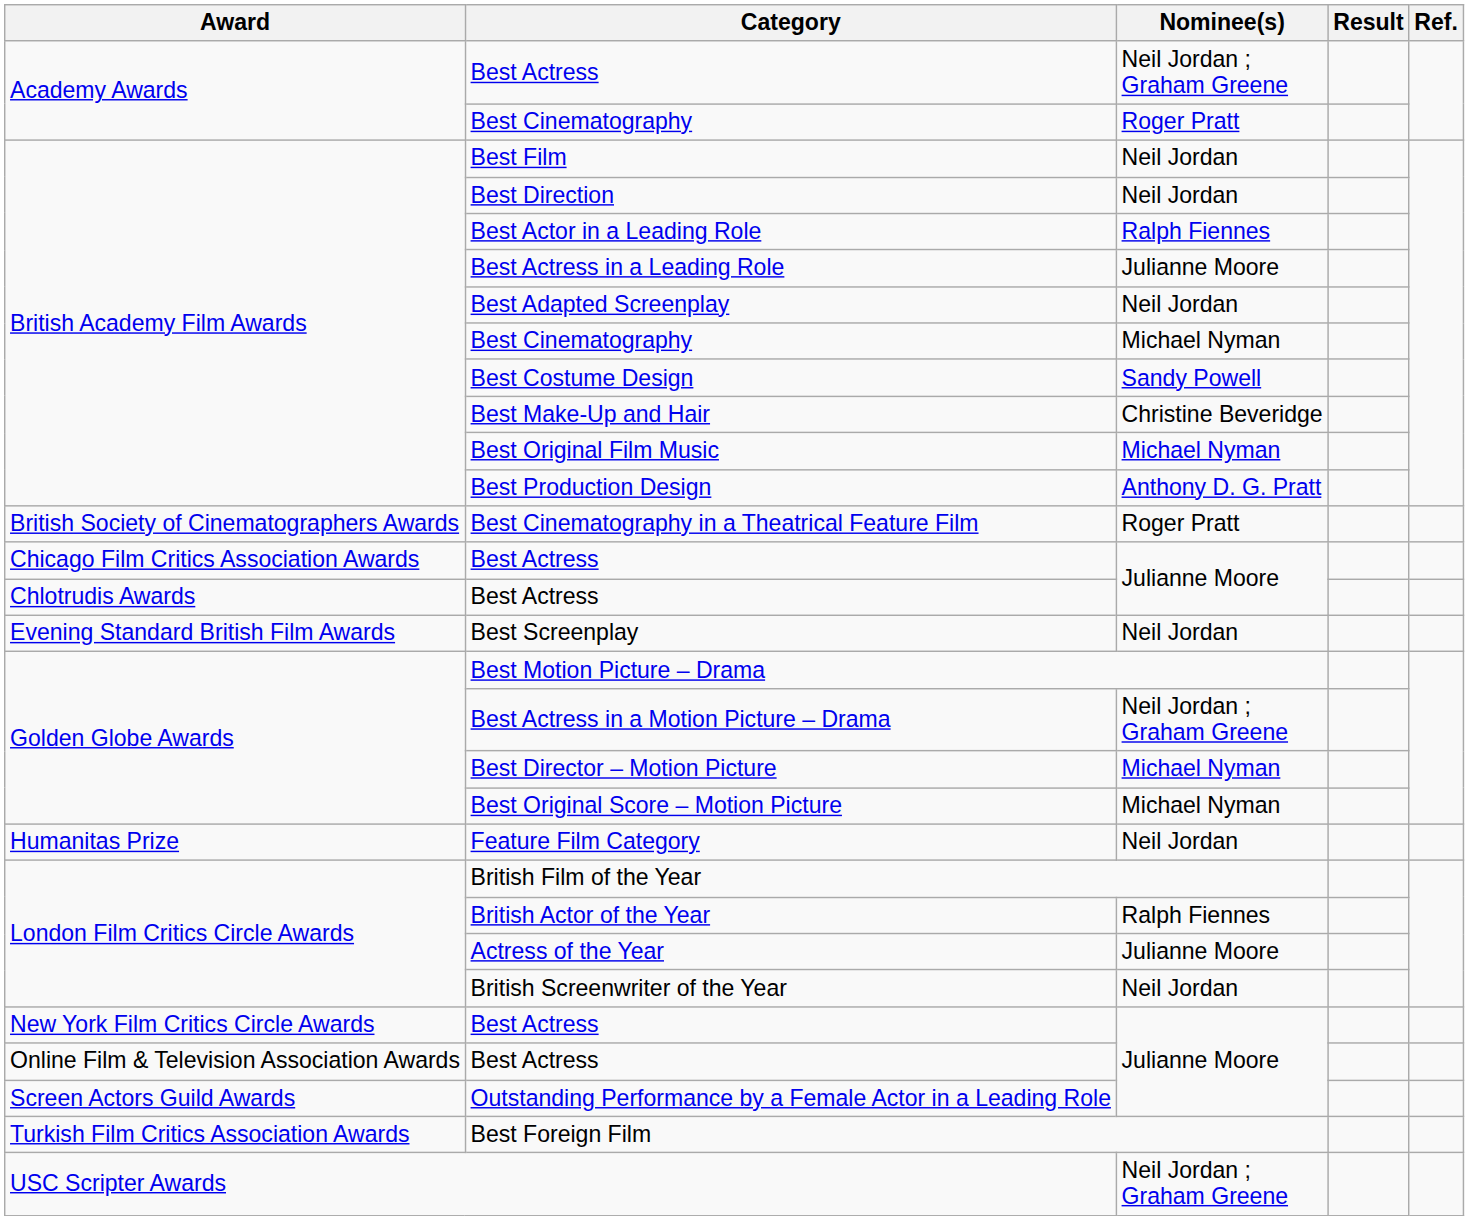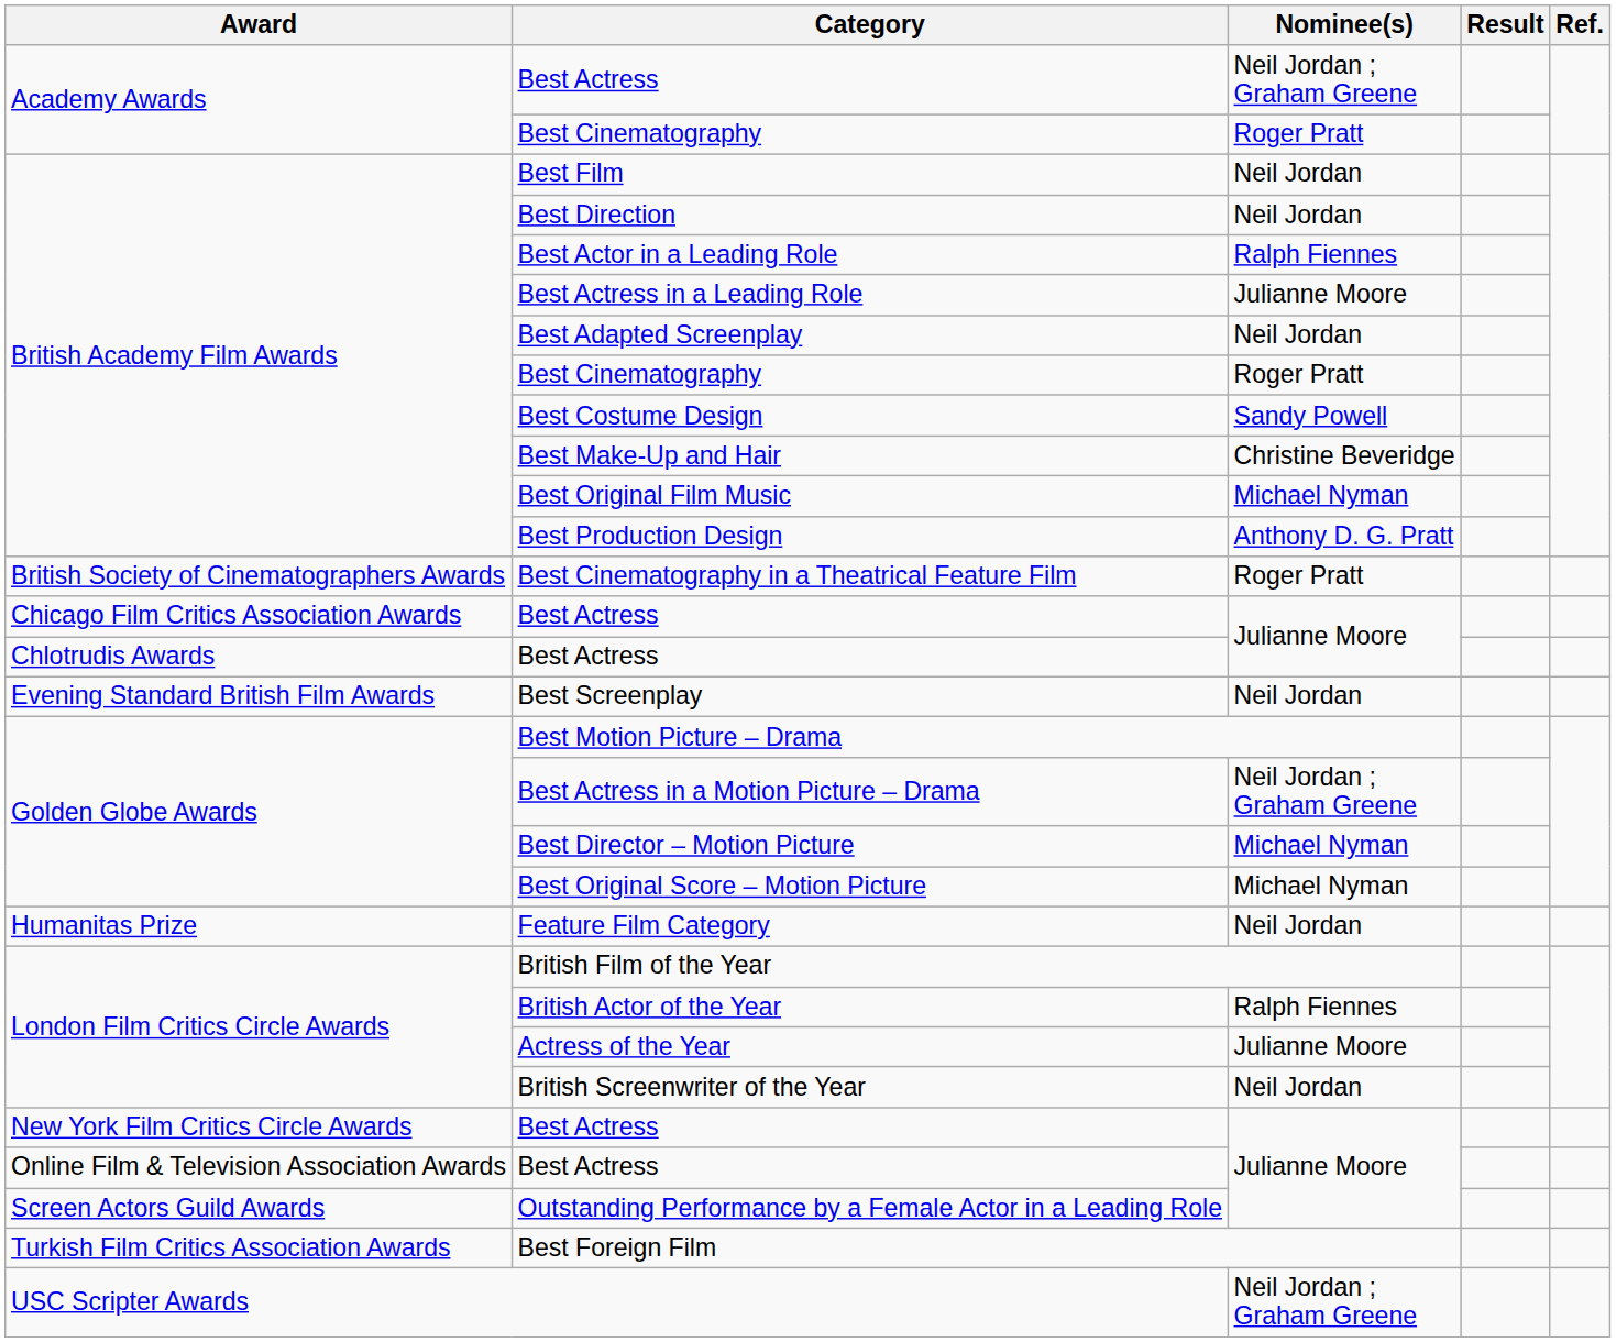 <table class="wikitable plainrowheaders">
 <tr>
 <th>Award</th>
 <th>Category</th>
 <th>Nominee(s)</th>
 <th>Result</th>
 <th>Ref.</th>
 </tr>
 <tr>
 <td rowspan="2"><a href='#'>Academy Awards</a></td>
 <td><a href='#'>Best Actress</a></td>
 <td>Neil Jordan ; <br> <a href='#'>Graham Greene</a> </td>
 <td></td>
 <td align="center" rowspan="2"></td>
 </tr>
 <tr>
 <td><a href='#'>Best Cinematography</a></td>
 <td><a href='#'>Roger Pratt</a></td>
 <td></td>
 </tr>
 <tr>
 <td rowspan="10"><a href='#'>British Academy Film Awards</a></td>
 <td><a href='#'>Best Film</a></td>
 <td>Neil Jordan</td>
 <td></td>
 <td align="center" rowspan="10"></td>
 </tr>
 <tr>
 <td><a href='#'>Best Direction</a></td>
 <td>Neil Jordan</td>
 <td></td>
 </tr>
 <tr>
 <td><a href='#'>Best Actor in a Leading Role</a></td>
 <td><a href='#'>Ralph Fiennes</a></td>
 <td></td>
 </tr>
 <tr>
 <td><a href='#'>Best Actress in a Leading Role</a></td>
 <td>Julianne Moore</td>
 <td></td>
 </tr>
 <tr>
 <td><a href='#'>Best Adapted Screenplay</a></td>
 <td>Neil Jordan</td>
 <td></td>
 </tr>
 <tr>
 <td><a href='#'>Best Cinematography</a></td>
-<td>Michael Nyman</td>
+<td>Roger Pratt</td>
 <td></td>
 </tr>
 <tr>
 <td><a href='#'>Best Costume Design</a></td>
 <td><a href='#'>Sandy Powell</a></td>
 <td></td>
 </tr>
 <tr>
 <td><a href='#'>Best Make-Up and Hair</a></td>
 <td>Christine Beveridge</td>
 <td></td>
 </tr>
 <tr>
 <td><a href='#'>Best Original Film Music</a></td>
 <td><a href='#'>Michael Nyman</a></td>
 <td></td>
 </tr>
 <tr>
 <td><a href='#'>Best Production Design</a></td>
 <td><a href='#'>Anthony D. G. Pratt</a></td>
 <td></td>
 </tr>
 <tr>
 <td><a href='#'>British Society of Cinematographers Awards</a></td>
 <td><a href='#'>Best Cinematography in a Theatrical Feature Film</a></td>
 <td>Roger Pratt</td>
 <td></td>
 <td align="center"></td>
 </tr>
 <tr>
 <td><a href='#'>Chicago Film Critics Association Awards</a></td>
 <td><a href='#'>Best Actress</a></td>
 <td rowspan="2">Julianne Moore</td>
 <td></td>
 <td align="center"></td>
 </tr>
 <tr>
 <td><a href='#'>Chlotrudis Awards</a></td>
 <td>Best Actress</td>
 <td></td>
 <td align="center"></td>
 </tr>
 <tr>
 <td><a href='#'>Evening Standard British Film Awards</a></td>
 <td>Best Screenplay</td>
 <td>Neil Jordan</td>
 <td></td>
 <td align="center"></td>
 </tr>
 <tr>
 <td rowspan="4"><a href='#'>Golden Globe Awards</a></td>
 <td colspan="2"><a href='#'>Best Motion Picture – Drama</a></td>
 <td></td>
 <td align="center" rowspan="4"></td>
 </tr>
 <tr>
 <td><a href='#'>Best Actress in a Motion Picture – Drama</a></td>
 <td>Neil Jordan ; <br> <a href='#'>Graham Greene</a> </td>
 <td></td>
 </tr>
 <tr>
 <td><a href='#'>Best Director – Motion Picture</a></td>
 <td><a href='#'>Michael Nyman</a></td>
 <td></td>
 </tr>
 <tr>
 <td><a href='#'>Best Original Score – Motion Picture</a></td>
 <td>Michael Nyman</td>
 <td></td>
 </tr>
 <tr>
 <td><a href='#'>Humanitas Prize</a></td>
 <td><a href='#'>Feature Film Category</a></td>
 <td>Neil Jordan</td>
 <td></td>
 <td align="center"></td>
 </tr>
 <tr>
 <td rowspan="4"><a href='#'>London Film Critics Circle Awards</a></td>
 <td colspan="2">British Film of the Year</td>
 <td></td>
 <td align="center" rowspan="4"></td>
 </tr>
 <tr>
 <td><a href='#'>British Actor of the Year</a></td>
 <td>Ralph Fiennes</td>
 <td></td>
 </tr>
 <tr>
 <td><a href='#'>Actress of the Year</a></td>
 <td>Julianne Moore</td>
 <td></td>
 </tr>
 <tr>
 <td>British Screenwriter of the Year</td>
 <td>Neil Jordan</td>
 <td></td>
 </tr>
 <tr>
 <td><a href='#'>New York Film Critics Circle Awards</a></td>
 <td><a href='#'>Best Actress</a></td>
 <td rowspan="3">Julianne Moore</td>
 <td></td>
 <td align="center"></td>
 </tr>
 <tr>
 <td>Online Film & Television Association Awards</td>
 <td>Best Actress</td>
 <td></td>
 <td align="center"></td>
 </tr>
 <tr>
 <td><a href='#'>Screen Actors Guild Awards</a></td>
 <td><a href='#'>Outstanding Performance by a Female Actor in a Leading Role</a></td>
 <td></td>
 <td align="center"></td>
 </tr>
 <tr>
 <td><a href='#'>Turkish Film Critics Association Awards</a></td>
 <td colspan="2">Best Foreign Film</td>
 <td></td>
 <td align="center"></td>
 </tr>
 <tr>
 <td colspan="2"><a href='#'>USC Scripter Awards</a></td>
 <td>Neil Jordan ; <br> <a href='#'>Graham Greene</a> </td>
 <td></td>
 <td align="center"></td>
 </tr>
 </table>
